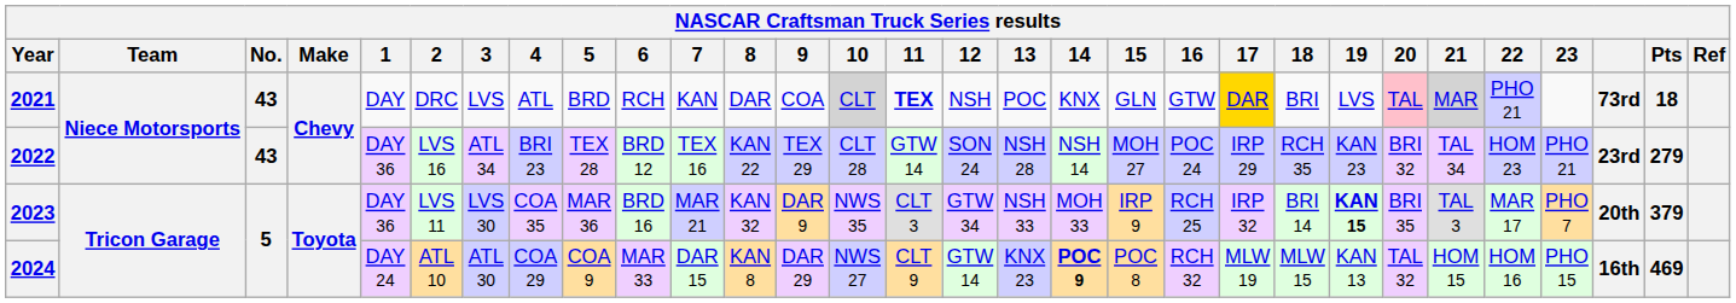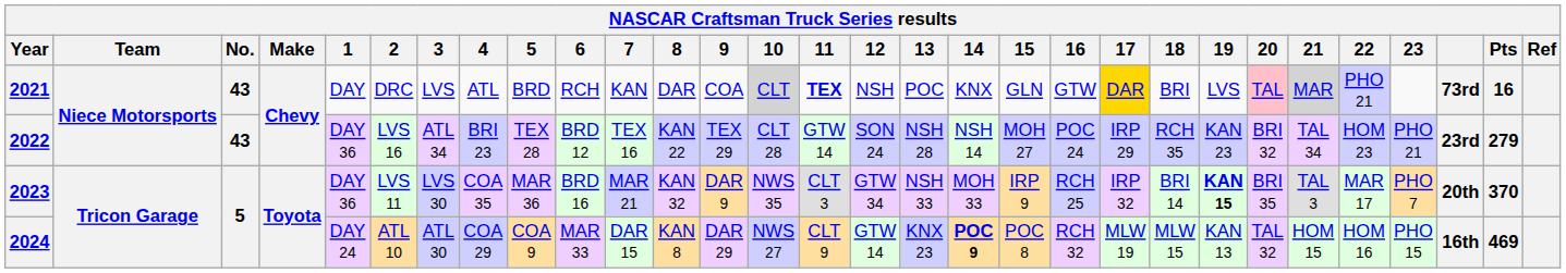 <table class="wikitable" style="text-align:center; font-size:75%">
 <tr>
 <th colspan=30><a href='#'>NASCAR Craftsman Truck Series</a> results</th>
 </tr>
 <tr>
 <th>Year</th>
 <th>Team</th>
 <th>No.</th>
 <th>Make</th>
 <th>1</th>
 <th>2</th>
 <th>3</th>
 <th>4</th>
 <th>5</th>
 <th>6</th>
 <th>7</th>
 <th>8</th>
 <th>9</th>
 <th>10</th>
 <th>11</th>
 <th>12</th>
 <th>13</th>
 <th>14</th>
 <th>15</th>
 <th>16</th>
 <th>17</th>
 <th>18</th>
 <th>19</th>
 <th>20</th>
 <th>21</th>
 <th>22</th>
 <th>23</th>
 <th></th>
 <th>Pts</th>
 <th>Ref</th>
 </tr>
 <tr>
 <th><a href='#'>2021</a></th>
 <th rowspan=2><a href='#'>Niece Motorsports</a></th>
 <th>43</th>
 <th rowspan=2><a href='#'>Chevy</a></th>
 <td><a href='#'>DAY</a></td>
 <td><a href='#'>DRC</a></td>
 <td><a href='#'>LVS</a></td>
 <td><a href='#'>ATL</a></td>
 <td><a href='#'>BRD</a></td>
 <td><a href='#'>RCH</a></td>
 <td><a href='#'>KAN</a></td>
 <td><a href='#'>DAR</a></td>
 <td><a href='#'>COA</a></td>
 <td style="background: lightgrey;"><a href='#'>CLT</a></td>
 <td><strong><a href='#'>TEX</a></strong></td>
 <td><a href='#'>NSH</a></td>
 <td><a href='#'>POC</a></td>
 <td><a href='#'>KNX</a></td>
 <td><a href='#'>GLN</a></td>
 <td><a href='#'>GTW</a></td>
 <td style="background: gold;"><a href='#'>DAR</a></td>
 <td><a href='#'>BRI</a></td>
 <td><a href='#'>LVS</a></td>
 <td style="background: pink;"><a href='#'>TAL</a></td>
 <td style="background: lightgrey;"><a href='#'>MAR</a></td>
 <td style="background:#CFCFFF;"><a href='#'>PHO</a><br><small>21</small></td>
 <td></td>
 <th>73rd</th>
-<th>18</th>
+<th>16</th>
 <th></th>
 </tr>
 <tr>
 <th><a href='#'>2022</a></th>
 <th>43</th>
 <td style="background:#EFCFFF;"><a href='#'>DAY</a><br><small>36</small></td>
 <td style="background:#DFFFDF;"><a href='#'>LVS</a><br><small>16</small></td>
 <td style="background:#EFCFFF;"><a href='#'>ATL</a><br><small>34</small></td>
 <td style="background:#CFCFFF;"><a href='#'>BRI</a><br><small>23</small></td>
 <td style="background:#EFCFFF;"><a href='#'>TEX</a><br><small>28</small></td>
 <td style="background:#DFFFDF;"><a href='#'>BRD</a><br><small>12</small></td>
 <td style="background:#DFFFDF;"><a href='#'>TEX</a><br><small>16</small></td>
 <td style="background:#CFCFFF;"><a href='#'>KAN</a><br><small>22</small></td>
 <td style="background:#CFCFFF;"><a href='#'>TEX</a><br><small>29</small></td>
 <td style="background:#CFCFFF;"><a href='#'>CLT</a><br><small>28</small></td>
 <td style="background:#DFFFDF;"><a href='#'>GTW</a><br><small>14</small></td>
 <td style="background:#CFCFFF;"><a href='#'>SON</a><br><small>24</small></td>
 <td style="background:#CFCFFF;"><a href='#'>NSH</a><br><small>28</small></td>
 <td style="background:#DFFFDF;"><a href='#'>NSH</a><br><small>14</small></td>
 <td style="background:#CFCFFF;"><a href='#'>MOH</a><br><small>27</small></td>
 <td style="background:#CFCFFF;"><a href='#'>POC</a><br><small>24</small></td>
 <td style="background:#CFCFFF;"><a href='#'>IRP</a><br><small>29</small></td>
 <td style="background:#CFCFFF;"><a href='#'>RCH</a><br><small>35</small></td>
 <td style="background:#CFCFFF;"><a href='#'>KAN</a><br><small>23</small></td>
 <td style="background:#EFCFFF;"><a href='#'>BRI</a><br><small>32</small></td>
 <td style="background:#EFCFFF;"><a href='#'>TAL</a><br><small>34</small></td>
 <td style="background:#CFCFFF;"><a href='#'>HOM</a><br><small>23</small></td>
 <td style="background:#CFCFFF;"><a href='#'>PHO</a><br><small>21</small></td>
 <th>23rd</th>
 <th>279</th>
 <th></th>
 </tr>
 <tr>
 <th><a href='#'>2023</a></th>
 <th rowspan=2><a href='#'>Tricon Garage</a></th>
 <th rowspan=2>5</th>
 <th rowspan=2><a href='#'>Toyota</a></th>
 <td style="background:#EFCFFF;"><a href='#'>DAY</a><br><small>36</small></td>
 <td style="background:#DFFFDF;"><a href='#'>LVS</a><br><small>11</small></td>
 <td style="background:#CFCFFF;"><a href='#'>LVS</a><br><small>30</small></td>
 <td style="background:#EFCFFF;"><a href='#'>COA</a><br><small>35</small></td>
 <td style="background:#EFCFFF;"><a href='#'>MAR</a><br><small>36</small></td>
 <td style="background:#DFFFDF;"><a href='#'>BRD</a><br><small>16</small></td>
 <td style="background:#CFCFFF;"><a href='#'>MAR</a><br><small>21</small></td>
 <td style="background:#EFCFFF;"><a href='#'>KAN</a><br><small>32</small></td>
 <td style="background:#FFDF9F;"><a href='#'>DAR</a><br><small>9</small></td>
 <td style="background:#EFCFFF;"><a href='#'>NWS</a><br><small>35</small></td>
 <td style="background:#DFDFDF;"><a href='#'>CLT</a><br><small>3</small></td>
 <td style="background:#EFCFFF;"><a href='#'>GTW</a><br><small>34</small></td>
 <td style="background:#EFCFFF;"><a href='#'>NSH</a><br><small>33</small></td>
 <td style="background:#EFCFFF;"><a href='#'>MOH</a><br><small>33</small></td>
 <td style="background:#FFDF9F;"><a href='#'>IRP</a><br><small>9</small></td>
 <td style="background:#CFCFFF;"><a href='#'>RCH</a><br><small>25</small></td>
 <td style="background:#EFCFFF;"><a href='#'>IRP</a><br><small>32</small></td>
 <td style="background:#DFFFDF;"><a href='#'>BRI</a><br><small>14</small></td>
 <td style="background:#DFFFDF;"><strong><a href='#'>KAN</a><br><small>15</small></strong></td>
 <td style="background:#EFCFFF;"><a href='#'>BRI</a><br><small>35</small></td>
 <td style="background:#DFDFDF;"><a href='#'>TAL</a><br><small>3</small></td>
 <td style="background:#DFFFDF;"><a href='#'>MAR</a><br><small>17</small></td>
 <td style="background:#FFDF9F;"><a href='#'>PHO</a><br><small>7</small></td>
 <th>20th</th>
-<th>379</th>
+<th>370</th>
 <th></th>
 </tr>
 <tr>
 <th><a href='#'>2024</a></th>
 <td style="background:#EFCFFF;"><a href='#'>DAY</a><br><small>24</small></td>
 <td style="background:#FFDF9F;"><a href='#'>ATL</a><br><small>10</small></td>
 <td style="background:#CFCFFF;"><a href='#'>ATL</a><br><small>30</small></td>
 <td style="background:#CFCFFF;"><a href='#'>COA</a><br><small>29</small></td>
 <td style="background:#FFDF9F;"><a href='#'>COA</a><br><small>9</small></td>
 <td style="background:#EFCFFF;"><a href='#'>MAR</a><br><small>33</small></td>
 <td style="background:#DFFFDF;"><a href='#'>DAR</a><br><small>15</small></td>
 <td style="background:#FFDF9F;"><a href='#'>KAN</a><br><small>8</small></td>
 <td style="background:#EFCFFF;"><a href='#'>DAR</a><br><small>29</small></td>
 <td style="background:#CFCFFF;"><a href='#'>NWS</a><br><small>27</small></td>
 <td style="background:#FFDF9F;"><a href='#'>CLT</a><br><small>9</small></td>
 <td style="background:#DFFFDF;"><a href='#'>GTW</a><br><small>14</small></td>
 <td style="background:#CFCFFF;"><a href='#'>KNX</a><br><small>23</small></td>
 <td style="background:#FFDF9F;"><strong><a href='#'>POC</a><br><small>9</small></strong></td>
 <td style="background:#FFDF9F;"><a href='#'>POC</a><br><small>8</small></td>
 <td style="background:#EFCFFF;"><a href='#'>RCH</a><br><small>32</small></td>
 <td style="background:#DFFFDF;"><a href='#'>MLW</a><br><small>19</small></td>
 <td style="background:#DFFFDF;"><a href='#'>MLW</a><br><small>15</small></td>
 <td style="background:#DFFFDF;"><a href='#'>KAN</a><br><small>13</small></td>
 <td style="background:#EFCFFF;"><a href='#'>TAL</a><br><small>32</small></td>
 <td style="background:#DFFFDF;"><a href='#'>HOM</a><br><small>15</small></td>
 <td style="background:#DFFFDF;"><a href='#'>HOM</a><br><small>16</small></td>
 <td style="background:#DFFFDF;"><a href='#'>PHO</a><br><small>15</small></td>
 <th>16th</th>
 <th>469</th>
 <th></th>
 </tr>
 </table>
